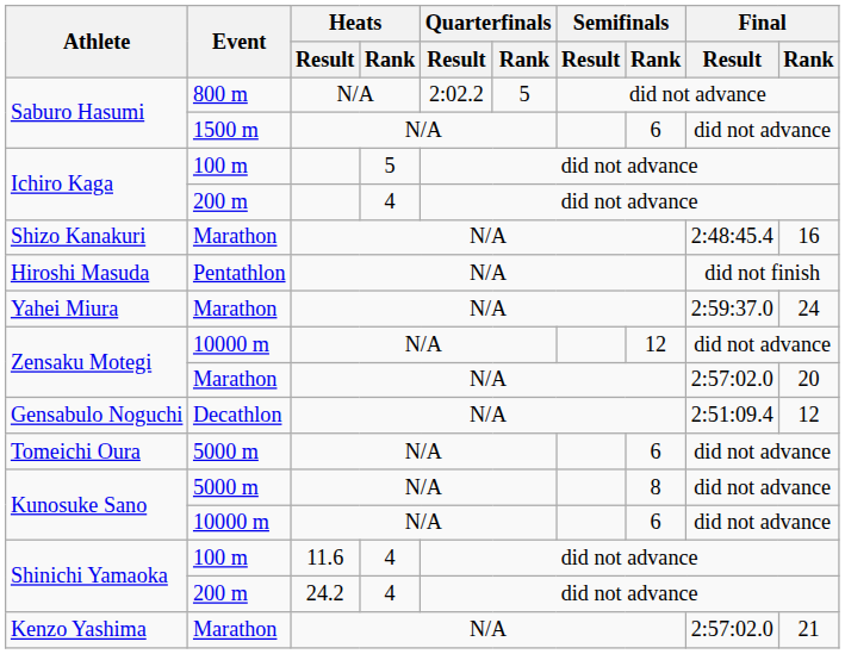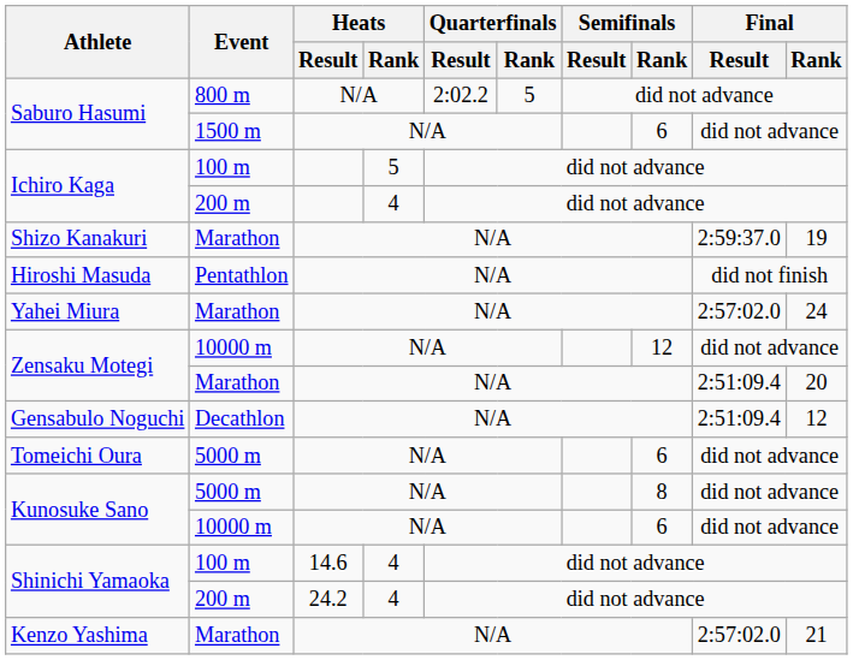 <table class=wikitable style="font-size:90%">
 <tr>
 <th rowspan=2>Athlete</th>
 <th rowspan=2>Event</th>
 <th colspan=2>Heats</th>
 <th colspan=2>Quarterfinals</th>
 <th colspan=2>Semifinals</th>
 <th colspan=2>Final</th>
 </tr>
 <tr>
 <th>Result</th>
 <th>Rank</th>
 <th>Result</th>
 <th>Rank</th>
 <th>Result</th>
 <th>Rank</th>
 <th>Result</th>
 <th>Rank</th>
 </tr>
 <tr>
 <td rowspan=2><a href='#'>Saburo Hasumi</a></td>
 <td><a href='#'>800 m</a></td>
 <td align=center colspan=2>N/A</td>
 <td align=center>2:02.2</td>
 <td align=center>5</td>
 <td align=center colspan=4>did not advance</td>
 </tr>
 <tr>
 <td><a href='#'>1500 m</a></td>
 <td align=center colspan=4>N/A</td>
 <td align=center></td>
 <td align=center>6</td>
 <td align=center colspan=2>did not advance</td>
 </tr>
 <tr>
 <td rowspan=2><a href='#'>Ichiro Kaga</a></td>
 <td><a href='#'>100 m</a></td>
 <td align=center></td>
 <td align=center>5</td>
 <td align=center colspan=6>did not advance</td>
 </tr>
 <tr>
 <td><a href='#'>200 m</a></td>
 <td align=center></td>
 <td align=center>4</td>
 <td align=center colspan=6>did not advance</td>
 </tr>
 <tr>
 <td><a href='#'>Shizo Kanakuri</a></td>
 <td><a href='#'>Marathon</a></td>
 <td align=center colspan=6>N/A</td>
-<td align=center>2:48:45.4</td>
-<td align=center>16</td>
+<td align=center>2:59:37.0</td>
+<td align=center>19</td>
 </tr>
 <tr>
 <td><a href='#'>Hiroshi Masuda</a></td>
 <td><a href='#'>Pentathlon</a></td>
 <td align=center colspan=6>N/A</td>
 <td align=center colspan=2>did not finish</td>
 </tr>
 <tr>
 <td><a href='#'>Yahei Miura</a></td>
 <td><a href='#'>Marathon</a></td>
 <td align=center colspan=6>N/A</td>
-<td align=center>2:59:37.0</td>
+<td align=center>2:57:02.0</td>
 <td align=center>24</td>
 </tr>
 <tr>
 <td rowspan=2><a href='#'>Zensaku Motegi</a></td>
 <td><a href='#'>10000 m</a></td>
 <td align=center colspan=4>N/A</td>
 <td align=center></td>
 <td align=center>12</td>
 <td align=center colspan=2>did not advance</td>
 </tr>
 <tr>
 <td><a href='#'>Marathon</a></td>
 <td align=center colspan=6>N/A</td>
-<td align=center>2:57:02.0</td>
+<td align=center>2:51:09.4</td>
 <td align=center>20</td>
 </tr>
 <tr>
 <td><a href='#'>Gensabulo Noguchi</a></td>
 <td><a href='#'>Decathlon</a></td>
 <td align=center colspan=6>N/A</td>
 <td align=center>2:51:09.4</td>
 <td align=center>12</td>
 </tr>
 <tr>
 <td><a href='#'>Tomeichi Oura</a></td>
 <td><a href='#'>5000 m</a></td>
 <td align=center colspan=4>N/A</td>
 <td align=center></td>
 <td align=center>6</td>
 <td align=center colspan=2>did not advance</td>
 </tr>
 <tr>
 <td rowspan=2><a href='#'>Kunosuke Sano</a></td>
 <td><a href='#'>5000 m</a></td>
 <td align=center colspan=4>N/A</td>
 <td align=center></td>
 <td align=center>8</td>
 <td align=center colspan=2>did not advance</td>
 </tr>
 <tr>
 <td><a href='#'>10000 m</a></td>
 <td align=center colspan=4>N/A</td>
 <td align=center></td>
 <td align=center>6</td>
 <td align=center colspan=2>did not advance</td>
 </tr>
 <tr>
 <td rowspan=2><a href='#'>Shinichi Yamaoka</a></td>
 <td><a href='#'>100 m</a></td>
-<td align=center>11.6</td>
+<td align=center>14.6</td>
 <td align=center>4</td>
 <td align=center colspan=6>did not advance</td>
 </tr>
 <tr>
 <td><a href='#'>200 m</a></td>
 <td align=center>24.2</td>
 <td align=center>4</td>
 <td align=center colspan=6>did not advance</td>
 </tr>
 <tr>
 <td><a href='#'>Kenzo Yashima</a></td>
 <td><a href='#'>Marathon</a></td>
 <td align=center colspan=6>N/A</td>
 <td align=center>2:57:02.0</td>
 <td align=center>21</td>
 </tr>
 </table>
